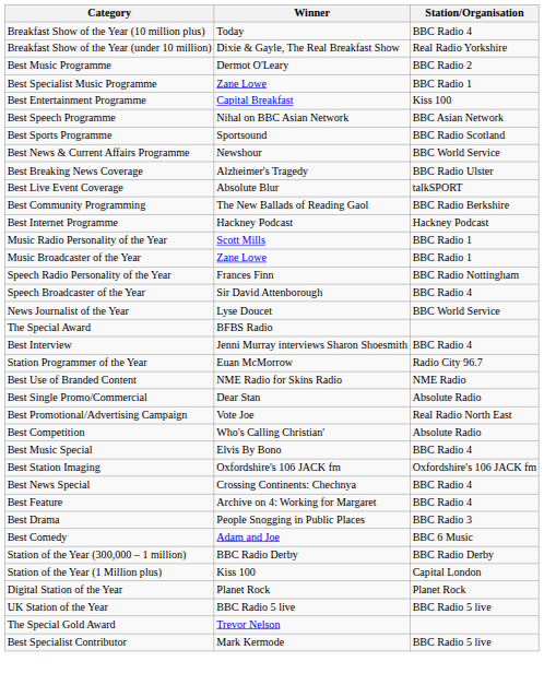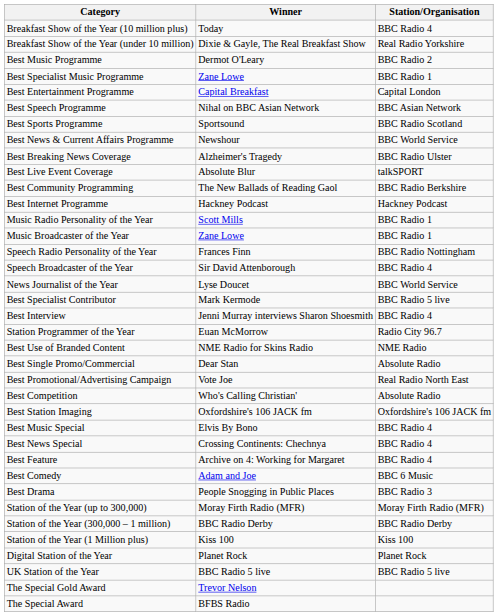 <table class="wikitable sortable">
 <tr>
 <th class=unsortable>Category</th>
 <th class=unsortable>Winner</th>
 <th>Station/Organisation</th>
 </tr>
 <tr>
 <td>Breakfast Show of the Year (10 million plus)</td>
 <td>Today</td>
 <td>BBC Radio 4</td>
 </tr>
 <tr>
 <td>Breakfast Show of the Year (under 10 million)</td>
 <td>Dixie & Gayle, The Real Breakfast Show</td>
 <td>Real Radio Yorkshire</td>
 </tr>
 <tr>
 <td>Best Music Programme</td>
 <td>Dermot O'Leary</td>
 <td>BBC Radio 2</td>
 </tr>
 <tr>
 <td>Best Specialist Music Programme</td>
 <td><a href='#'>Zane Lowe</a></td>
 <td>BBC Radio 1</td>
 </tr>
 <tr>
 <td>Best Entertainment Programme</td>
 <td><a href='#'>Capital Breakfast</a></td>
-<td>Kiss 100</td>
+<td>Capital London</td>
 </tr>
 <tr>
 <td>Best Speech Programme</td>
 <td>Nihal on BBC Asian Network</td>
 <td>BBC Asian Network</td>
 </tr>
 <tr>
 <td>Best Sports Programme</td>
 <td>Sportsound</td>
 <td>BBC Radio Scotland</td>
 </tr>
 <tr>
 <td>Best News & Current Affairs Programme</td>
 <td>Newshour</td>
 <td>BBC World Service</td>
 </tr>
 <tr>
 <td>Best Breaking News Coverage</td>
 <td>Alzheimer's Tragedy</td>
 <td>BBC Radio Ulster</td>
 </tr>
 <tr>
 <td>Best Live Event Coverage</td>
 <td>Absolute Blur</td>
 <td>talkSPORT</td>
 </tr>
 <tr>
 <td>Best Community Programming</td>
 <td>The New Ballads of Reading Gaol</td>
 <td>BBC Radio Berkshire</td>
 </tr>
 <tr>
 <td>Best Internet Programme</td>
 <td>Hackney Podcast</td>
 <td>Hackney Podcast</td>
 </tr>
 <tr>
 <td>Music Radio Personality of the Year</td>
 <td><a href='#'>Scott Mills</a></td>
 <td>BBC Radio 1</td>
 </tr>
 <tr>
 <td>Music Broadcaster of the Year</td>
 <td><a href='#'>Zane Lowe</a></td>
 <td>BBC Radio 1</td>
 </tr>
 <tr>
 <td>Speech Radio Personality of the Year</td>
 <td>Frances Finn</td>
 <td>BBC Radio Nottingham</td>
 </tr>
 <tr>
 <td>Speech Broadcaster of the Year</td>
 <td>Sir David Attenborough</td>
 <td>BBC Radio 4</td>
 </tr>
 <tr>
 <td>News Journalist of the Year</td>
 <td>Lyse Doucet</td>
 <td>BBC World Service</td>
 </tr>
 <tr>
-<td>The Special Award</td>
-<td>BFBS Radio</td>
-<td></td>
+<td>Best Specialist Contributor</td>
+<td>Mark Kermode</td>
+<td>BBC Radio 5 live</td>
 </tr>
 <tr>
 <td>Best Interview</td>
 <td>Jenni Murray interviews Sharon Shoesmith</td>
 <td>BBC Radio 4</td>
 </tr>
 <tr>
 <td>Station Programmer of the Year</td>
 <td>Euan McMorrow</td>
 <td>Radio City 96.7</td>
 </tr>
 <tr>
 <td>Best Use of Branded Content</td>
 <td>NME Radio for Skins Radio</td>
 <td>NME Radio</td>
 </tr>
 <tr>
 <td>Best Single Promo/Commercial</td>
 <td>Dear Stan</td>
 <td>Absolute Radio</td>
 </tr>
 <tr>
 <td>Best Promotional/Advertising Campaign</td>
 <td>Vote Joe</td>
 <td>Real Radio North East</td>
 </tr>
 <tr>
 <td>Best Competition</td>
 <td>Who's Calling Christian'</td>
 <td>Absolute Radio</td>
 </tr>
 <tr>
+<td>Best Station Imaging</td>
+<td>Oxfordshire's 106 JACK fm</td>
+<td>Oxfordshire's 106 JACK fm</td>
+</tr>
+<tr>
 <td>Best Music Special</td>
 <td>Elvis By Bono</td>
 <td>BBC Radio 4</td>
-</tr>
-<tr>
-<td>Best Station Imaging</td>
-<td>Oxfordshire's 106 JACK fm</td>
-<td>Oxfordshire's 106 JACK fm</td>
 </tr>
 <tr>
 <td>Best News Special</td>
 <td>Crossing Continents: Chechnya</td>
 <td>BBC Radio 4</td>
 </tr>
 <tr>
 <td>Best Feature</td>
 <td>Archive on 4: Working for Margaret</td>
 <td>BBC Radio 4</td>
 </tr>
 <tr>
+<td>Best Comedy</td>
+<td><a href='#'>Adam and Joe</a></td>
+<td>BBC 6 Music</td>
+</tr>
+<tr>
 <td>Best Drama</td>
 <td>People Snogging in Public Places</td>
 <td>BBC Radio 3</td>
 </tr>
 <tr>
-<td>Best Comedy</td>
-<td><a href='#'>Adam and Joe</a></td>
-<td>BBC 6 Music</td>
+<td>Station of the Year (up to 300,000)</td>
+<td>Moray Firth Radio (MFR)</td>
+<td>Moray Firth Radio (MFR)</td>
 </tr>
 <tr>
 <td>Station of the Year (300,000 – 1 million)</td>
 <td>BBC Radio Derby</td>
 <td>BBC Radio Derby</td>
 </tr>
 <tr>
 <td>Station of the Year (1 Million plus)</td>
 <td>Kiss 100</td>
-<td>Capital London</td>
+<td>Kiss 100</td>
 </tr>
 <tr>
 <td>Digital Station of the Year</td>
 <td>Planet Rock</td>
 <td>Planet Rock</td>
 </tr>
 <tr>
 <td>UK Station of the Year</td>
 <td>BBC Radio 5 live</td>
 <td>BBC Radio 5 live</td>
 </tr>
 <tr>
 <td>The Special Gold Award</td>
 <td><a href='#'>Trevor Nelson</a></td>
 <td></td>
 </tr>
 <tr>
-<td>Best Specialist Contributor</td>
-<td>Mark Kermode</td>
-<td>BBC Radio 5 live</td>
+<td>The Special Award</td>
+<td>BFBS Radio</td>
+<td></td>
 </tr>
 </table>
